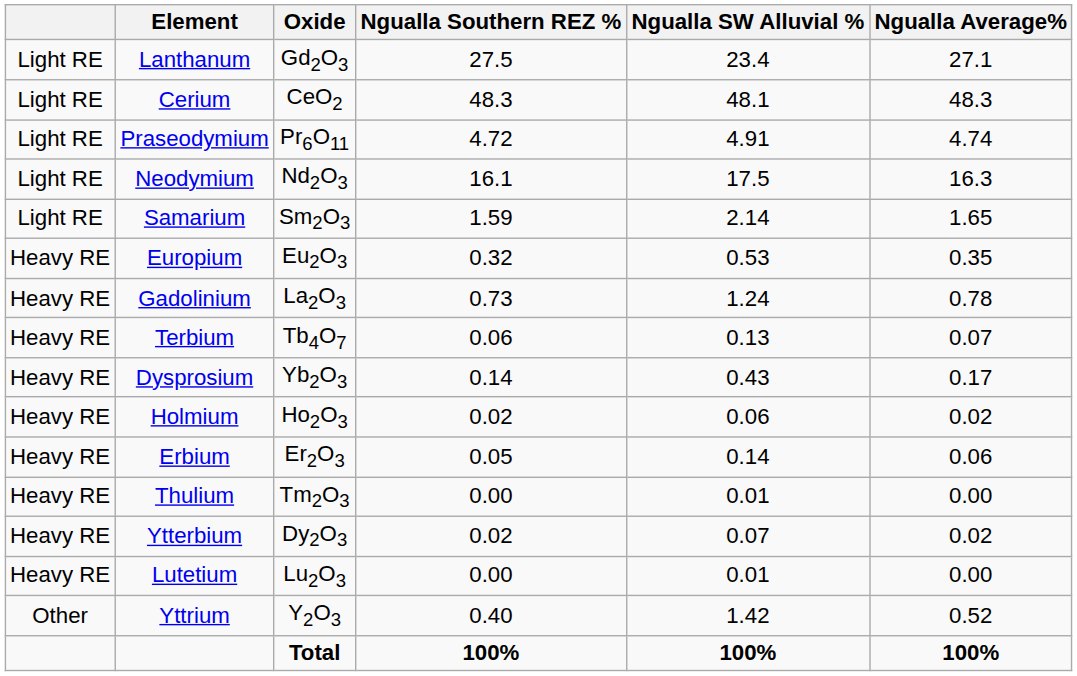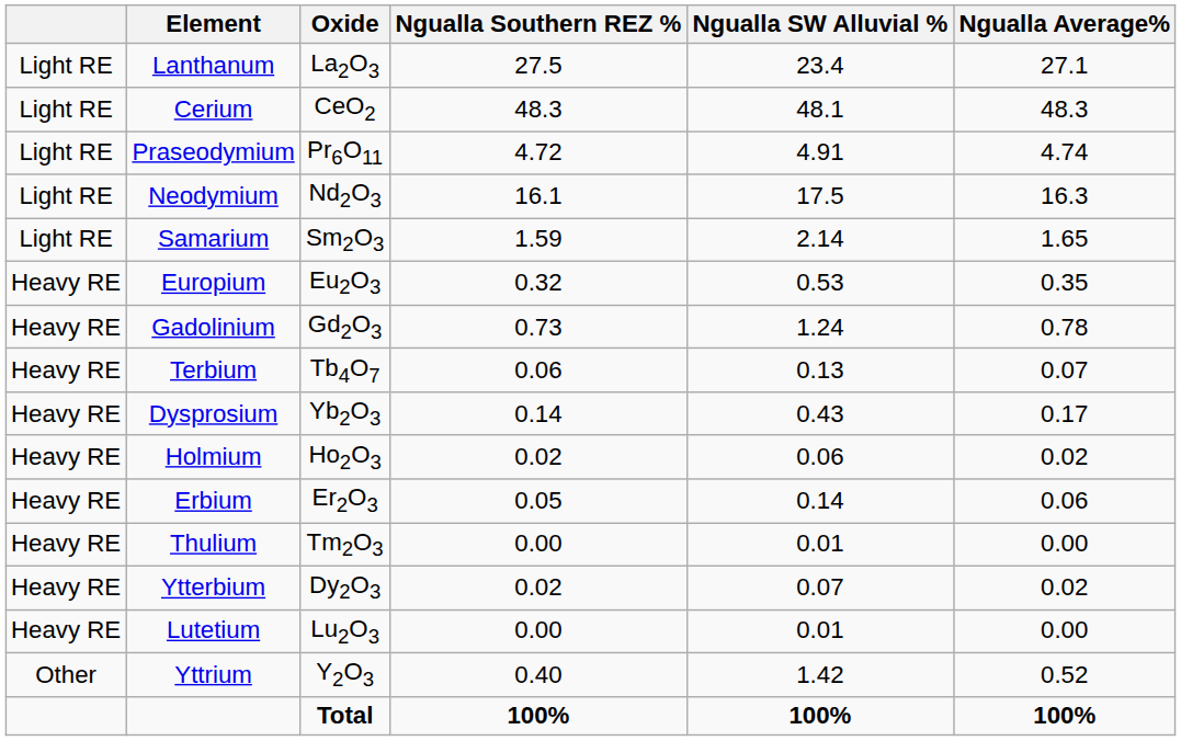 <table class="wikitable" style="text-align: center;margin: 1em auto 1em auto;">
 <tr>
 <th></th>
 <th>Element</th>
 <th>Oxide</th>
 <th>Ngualla Southern REZ %</th>
 <th>Ngualla SW Alluvial %</th>
 <th>Ngualla Average%</th>
 </tr>
 <tr>
 <td>Light RE</td>
 <td><a href='#'>Lanthanum</a></td>
-<td>Gd<sub>2</sub>O<sub>3</sub></td>
+<td>La<sub>2</sub>O<sub>3</sub></td>
 <td>27.5</td>
 <td>23.4</td>
 <td>27.1</td>
 </tr>
 <tr>
 <td>Light RE</td>
 <td><a href='#'>Cerium</a></td>
 <td>CeO<sub>2</sub></td>
 <td>48.3</td>
 <td>48.1</td>
 <td>48.3</td>
 </tr>
 <tr>
 <td>Light RE</td>
 <td><a href='#'>Praseodymium</a></td>
 <td>Pr<sub>6</sub>O<sub>11</sub></td>
 <td>4.72</td>
 <td>4.91</td>
 <td>4.74</td>
 </tr>
 <tr>
 <td>Light RE</td>
 <td><a href='#'>Neodymium</a></td>
 <td>Nd<sub>2</sub>O<sub>3</sub></td>
 <td>16.1</td>
 <td>17.5</td>
 <td>16.3</td>
 </tr>
 <tr>
 <td>Light RE</td>
 <td><a href='#'>Samarium</a></td>
 <td>Sm<sub>2</sub>O<sub>3</sub></td>
 <td>1.59</td>
 <td>2.14</td>
 <td>1.65</td>
 </tr>
 <tr>
 <td>Heavy RE</td>
 <td><a href='#'>Europium</a></td>
 <td>Eu<sub>2</sub>O<sub>3</sub></td>
 <td>0.32</td>
 <td>0.53</td>
 <td>0.35</td>
 </tr>
 <tr>
 <td>Heavy RE</td>
 <td><a href='#'>Gadolinium</a></td>
-<td>La<sub>2</sub>O<sub>3</sub></td>
+<td>Gd<sub>2</sub>O<sub>3</sub></td>
 <td>0.73</td>
 <td>1.24</td>
 <td>0.78</td>
 </tr>
 <tr>
 <td>Heavy RE</td>
 <td><a href='#'>Terbium</a></td>
 <td>Tb<sub>4</sub>O<sub>7</sub></td>
 <td>0.06</td>
 <td>0.13</td>
 <td>0.07</td>
 </tr>
 <tr>
 <td>Heavy RE</td>
 <td><a href='#'>Dysprosium</a></td>
 <td>Yb<sub>2</sub>O<sub>3</sub></td>
 <td>0.14</td>
 <td>0.43</td>
 <td>0.17</td>
 </tr>
 <tr>
 <td>Heavy RE</td>
 <td><a href='#'>Holmium</a></td>
 <td>Ho<sub>2</sub>O<sub>3</sub></td>
 <td>0.02</td>
 <td>0.06</td>
 <td>0.02</td>
 </tr>
 <tr>
 <td>Heavy RE</td>
 <td><a href='#'>Erbium</a></td>
 <td>Er<sub>2</sub>O<sub>3</sub></td>
 <td>0.05</td>
 <td>0.14</td>
 <td>0.06</td>
 </tr>
 <tr>
 <td>Heavy RE</td>
 <td><a href='#'>Thulium</a></td>
 <td>Tm<sub>2</sub>O<sub>3</sub></td>
 <td>0.00</td>
 <td>0.01</td>
 <td>0.00</td>
 </tr>
 <tr>
 <td>Heavy RE</td>
 <td><a href='#'>Ytterbium</a></td>
 <td>Dy<sub>2</sub>O<sub>3</sub></td>
 <td>0.02</td>
 <td>0.07</td>
 <td>0.02</td>
 </tr>
 <tr>
 <td>Heavy RE</td>
 <td><a href='#'>Lutetium</a></td>
 <td>Lu<sub>2</sub>O<sub>3</sub></td>
 <td>0.00</td>
 <td>0.01</td>
 <td>0.00</td>
 </tr>
 <tr>
 <td>Other</td>
 <td><a href='#'>Yttrium</a></td>
 <td>Y<sub>2</sub>O<sub>3</sub></td>
 <td>0.40</td>
 <td>1.42</td>
 <td>0.52</td>
 </tr>
 <tr>
 <td></td>
 <td></td>
 <td><strong>Total</strong></td>
 <td><strong>100%</strong></td>
 <td><strong>100%</strong></td>
 <td><strong>100%</strong></td>
 </tr>
 </table>
